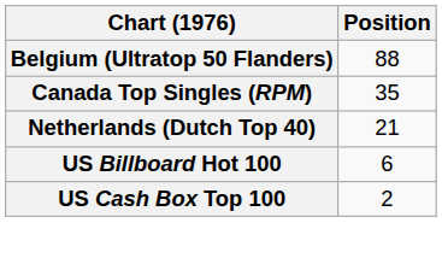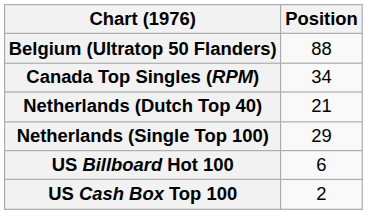 <table class="wikitable sortable plainrowheaders" style="text-align:center">
 <tr>
 <th>Chart (1976)</th>
 <th>Position</th>
 </tr>
 <tr>
 <th scope="row">Belgium (Ultratop 50 Flanders)</th>
 <td>88</td>
 </tr>
 <tr>
 <th scope="row">Canada Top Singles (<em>RPM</em>)</th>
-<td>35</td>
+<td>34</td>
 </tr>
 <tr>
 <th scope="row">Netherlands (Dutch Top 40)</th>
 <td>21</td>
+</tr>
+<tr>
+<th scope="row">Netherlands (Single Top 100)</th>
+<td>29</td>
 </tr>
 <tr>
 <th scope="row">US <em>Billboard</em> Hot 100</th>
 <td>6</td>
 </tr>
 <tr>
 <th scope="row">US <em>Cash Box</em> Top 100</th>
 <td>2</td>
 </tr>
 </table>
